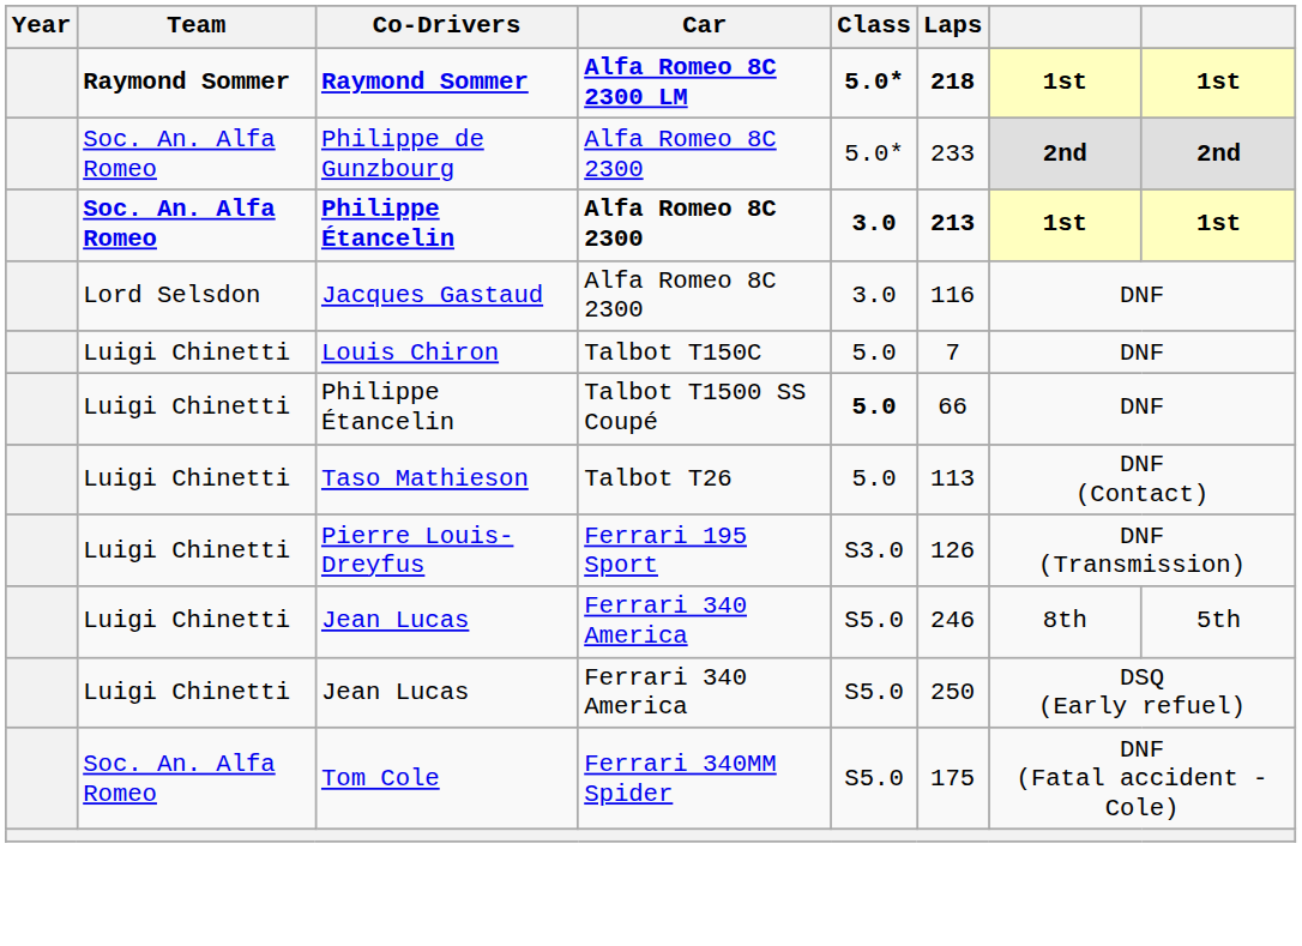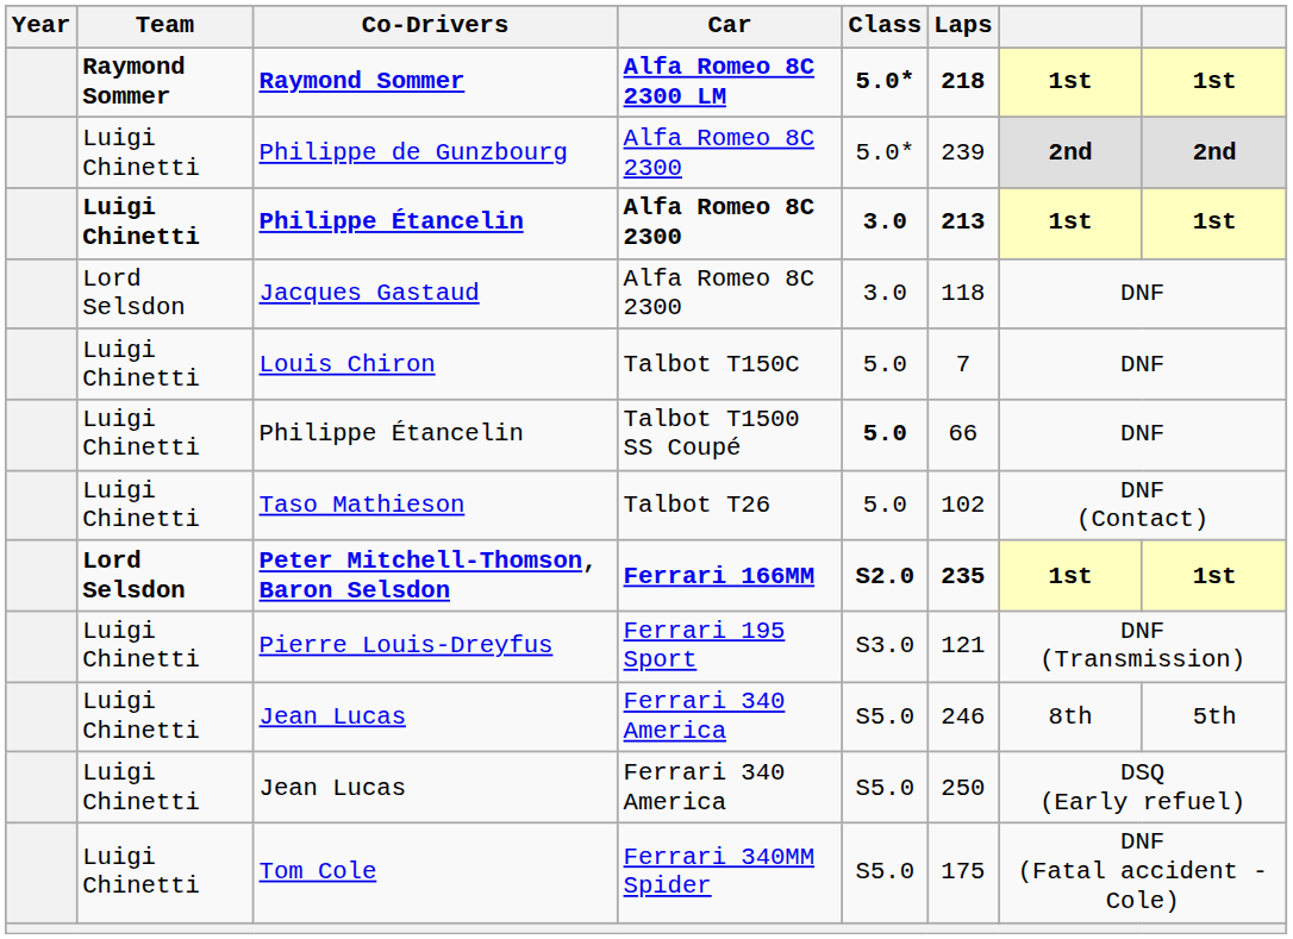 <table class="wikitable" style="text-align:center; font-size:90%">
 <tr>
 <th>Year</th>
 <th>Team</th>
 <th>Co-Drivers</th>
 <th>Car</th>
 <th>Class</th>
 <th>Laps</th>
 <th></th>
 <th></th>
 </tr>
 <tr style="font-weight:bold">
 <th></th>
 <td align=left> Raymond Sommer</td>
 <td align=left> <a href='#'>Raymond Sommer</a></td>
 <td align=left><a href='#'>Alfa Romeo 8C 2300 LM</a></td>
 <td>5.0*</td>
 <td>218</td>
 <td style="background:#FFFFBF;">1st</td>
 <td style="background:#FFFFBF;">1st</td>
 </tr>
 <tr>
 <th align=left></th>
-<td align=left> <a href='#'>Soc. An. Alfa Romeo</a></td>
+<td align=left> Luigi Chinetti</td>
 <td align=left> <a href='#'>Philippe de Gunzbourg</a></td>
 <td align=left><a href='#'>Alfa Romeo 8C 2300</a></td>
 <td>5.0*</td>
-<td>233</td>
+<td>239</td>
 <td style="background:#dfdfdf;"><strong>2nd</strong></td>
 <td style="background:#dfdfdf;"><strong>2nd</strong></td>
 </tr>
 <tr style="font-weight:bold">
 <th></th>
-<td align=left> <a href='#'>Soc. An. Alfa Romeo</a></td>
+<td align=left> Luigi Chinetti</td>
 <td align=left> <a href='#'>Philippe Étancelin</a></td>
 <td align=left>Alfa Romeo 8C 2300</td>
 <td>3.0</td>
 <td>213</td>
 <td style="background:#ffffbf;">1st</td>
 <td style="background:#ffffbf;">1st</td>
 </tr>
 <tr>
 <th></th>
 <td align=left> Lord Selsdon</td>
 <td align=left> <a href='#'>Jacques Gastaud</a></td>
 <td align=left>Alfa Romeo 8C 2300</td>
 <td>3.0</td>
-<td>116</td>
+<td>118</td>
 <td colspan=2>DNF</td>
 </tr>
 <tr>
 <th></th>
 <td align=left> Luigi Chinetti</td>
 <td align=left> <a href='#'>Louis Chiron</a></td>
 <td align=left>Talbot T150C</td>
 <td>5.0</td>
 <td>7</td>
 <td colspan=2>DNF</td>
 </tr>
 <tr>
 <th></th>
 <td align=left> Luigi Chinetti</td>
 <td align=left> Philippe Étancelin</td>
 <td align=left>Talbot T1500 SS Coupé</td>
 <td><strong>5.0</strong></td>
 <td>66</td>
 <td colspan=2>DNF</td>
 </tr>
 <tr>
 <th></th>
 <td align=left> Luigi Chinetti</td>
 <td align=left> <a href='#'>Taso Mathieson</a></td>
 <td align=left>Talbot T26</td>
 <td>5.0</td>
-<td>113</td>
+<td>102</td>
 <td colspan=2>DNF<br>(Contact)</td>
+</tr>
+<tr style="font-weight:bold">
+<th></th>
+<td align=left> Lord Selsdon</td>
+<td align=left> <a href='#'>Peter Mitchell-Thomson</a>, <a href='#'>Baron Selsdon</a></td>
+<td align=left><a href='#'>Ferrari 166MM</a></td>
+<td>S2.0</td>
+<td>235</td>
+<td style="background:#FFFFBF;">1st</td>
+<td style="background:#FFFFBF;">1st</td>
 </tr>
 <tr>
 <th></th>
 <td align=left> Luigi Chinetti</td>
 <td align=left> <a href='#'>Pierre Louis-Dreyfus</a></td>
 <td align=left><a href='#'>Ferrari 195 Sport</a></td>
 <td>S3.0</td>
-<td>126</td>
+<td>121</td>
 <td colspan=2>DNF<br>(Transmission)</td>
 </tr>
 <tr>
 <th></th>
 <td align=left> Luigi Chinetti</td>
 <td align=left> <a href='#'>Jean Lucas</a></td>
 <td align=left><a href='#'>Ferrari 340 America</a></td>
 <td>S5.0</td>
 <td>246</td>
 <td>8th</td>
 <td>5th</td>
 </tr>
 <tr>
 <th></th>
 <td align=left> Luigi Chinetti</td>
 <td align=left> Jean Lucas</td>
 <td align=left>Ferrari 340 America</td>
 <td>S5.0</td>
 <td>250</td>
 <td colspan=2>DSQ<br>(Early refuel)</td>
 </tr>
 <tr>
 <th></th>
-<td align=left> <a href='#'>Soc. An. Alfa Romeo</a></td>
+<td align=left> Luigi Chinetti</td>
 <td align=left> <a href='#'>Tom Cole</a></td>
 <td align=left><a href='#'>Ferrari 340MM Spider</a></td>
 <td>S5.0</td>
 <td>175</td>
 <td colspan=2>DNF<br>(Fatal accident - Cole)</td>
 </tr>
 <tr>
 <th colspan="8"></th>
 </tr>
 </table>
